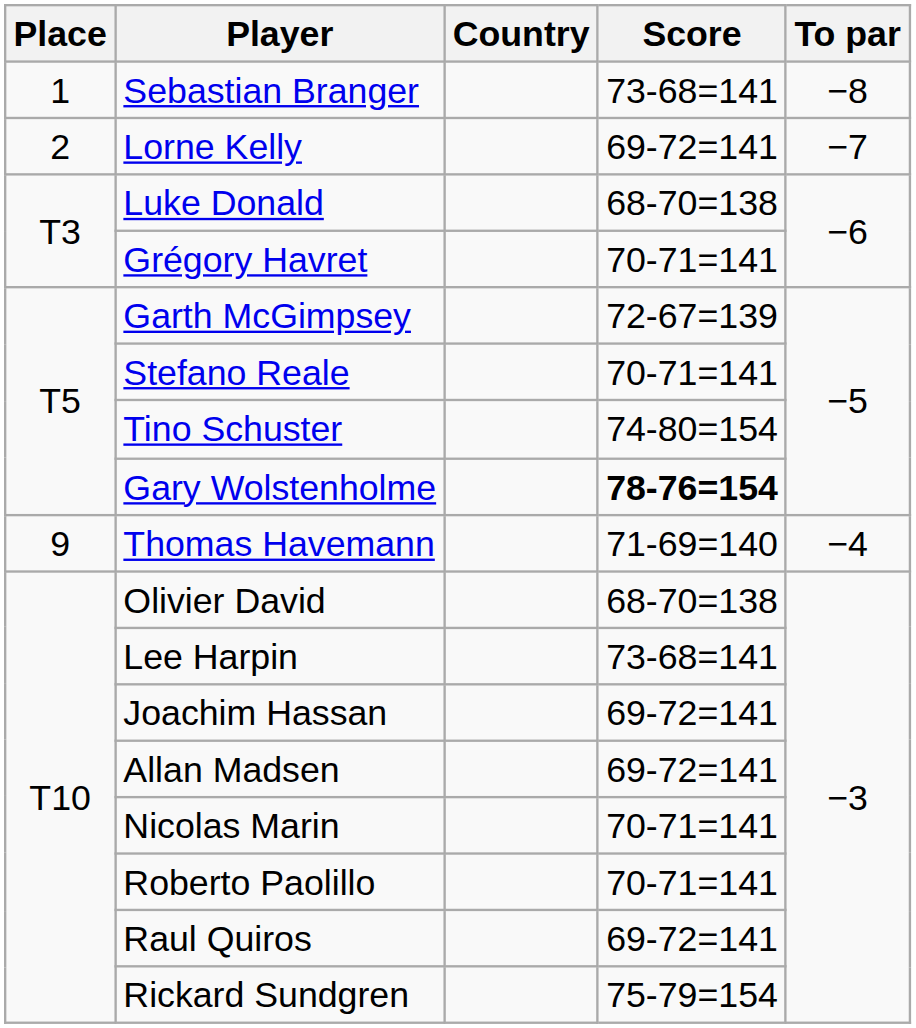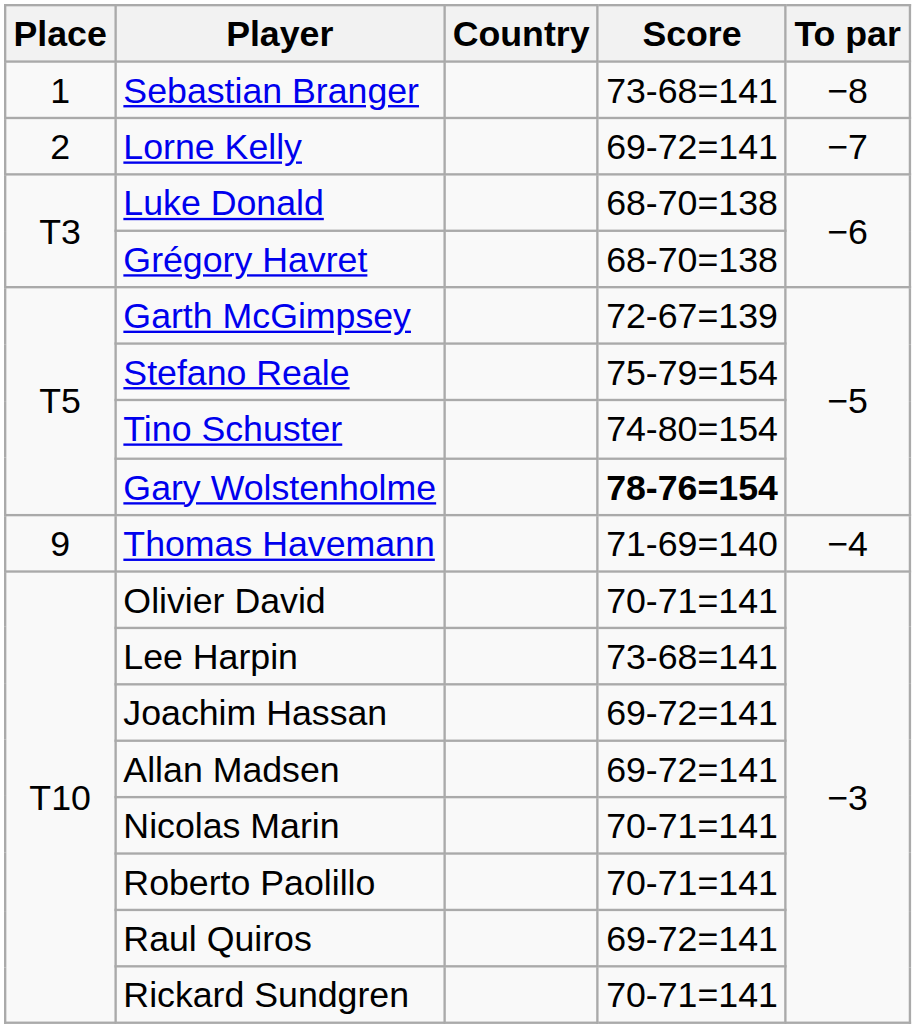 <table class="wikitable" style="font-size:95%;">
 <tr>
 <th>Place</th>
 <th>Player</th>
 <th>Country</th>
 <th>Score</th>
 <th>To par</th>
 </tr>
 <tr>
 <td align=center>1</td>
 <td><a href='#'>Sebastian Branger</a></td>
 <td></td>
 <td>73-68=141</td>
 <td align="center">−8</td>
 </tr>
 <tr>
 <td align=center>2</td>
 <td><a href='#'>Lorne Kelly</a></td>
 <td></td>
 <td>69-72=141</td>
 <td align="center">−7</td>
 </tr>
 <tr>
 <td rowspan="2" align=center>T3</td>
 <td><a href='#'>Luke Donald</a></td>
 <td></td>
 <td align=center>68-70=138</td>
 <td rowspan="2" align=center>−6</td>
 </tr>
 <tr>
 <td><a href='#'>Grégory Havret</a></td>
 <td></td>
-<td>70-71=141</td>
+<td align=center>68-70=138</td>
 </tr>
 <tr>
 <td rowspan="4" align="center">T5</td>
 <td><a href='#'>Garth McGimpsey</a></td>
 <td></td>
 <td align=center>72-67=139</td>
 <td rowspan="4" align="center">−5</td>
 </tr>
 <tr>
 <td><a href='#'>Stefano Reale</a></td>
 <td></td>
-<td>70-71=141</td>
+<td align=center>75-79=154</td>
 </tr>
 <tr>
 <td><a href='#'>Tino Schuster</a></td>
 <td></td>
 <td align=center>74-80=154</td>
 </tr>
 <tr>
 <td><a href='#'>Gary Wolstenholme</a></td>
 <td></td>
 <td align=center><strong>78-76=154</strong></td>
 </tr>
 <tr>
 <td align=center>9</td>
 <td><a href='#'>Thomas Havemann</a></td>
 <td></td>
 <td>71-69=140</td>
 <td align=center>−4</td>
 </tr>
 <tr>
 <td rowspan="8" align=center>T10</td>
 <td>Olivier David</td>
 <td></td>
-<td align=center>68-70=138</td>
+<td>70-71=141</td>
 <td rowspan="8" align=center>−3</td>
 </tr>
 <tr>
 <td>Lee Harpin</td>
 <td></td>
 <td>73-68=141</td>
 </tr>
 <tr>
 <td>Joachim Hassan</td>
 <td></td>
 <td>69-72=141</td>
 </tr>
 <tr>
 <td>Allan Madsen</td>
 <td></td>
 <td>69-72=141</td>
 </tr>
 <tr>
 <td>Nicolas Marin</td>
 <td></td>
 <td>70-71=141</td>
 </tr>
 <tr>
 <td>Roberto Paolillo</td>
 <td></td>
 <td>70-71=141</td>
 </tr>
 <tr>
 <td>Raul Quiros</td>
 <td></td>
 <td>69-72=141</td>
 </tr>
 <tr>
 <td>Rickard Sundgren</td>
 <td></td>
-<td align=center>75-79=154</td>
+<td>70-71=141</td>
 </tr>
 </table>
